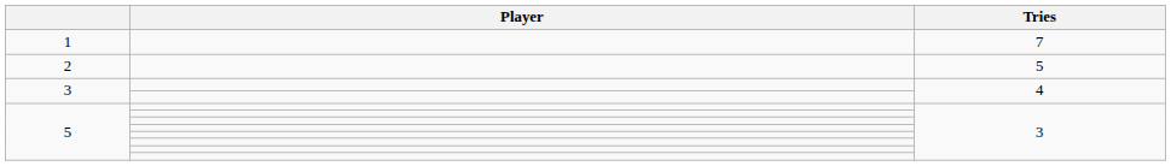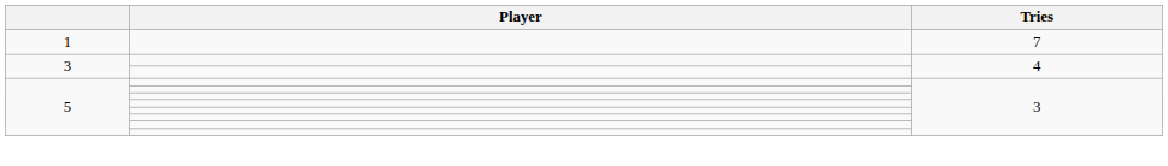 <table class="wikitable sortable plainrowheaders" style="width:95%;">
 <tr>
 <th style="width:2em;"></th>
 <th style="width:15em;">Player</th>
 <th style="width:4.5em;">Tries</th>
 </tr>
 <tr>
 <td align=center>1</td>
 <td align=left> </td>
 <td align=center>7</td>
-</tr>
-<tr>
-<td align=center>2</td>
-<td align=left> </td>
-<td align=center>5</td>
 </tr>
 <tr>
 <td align=center rowspan="2">3</td>
 <td align=left> </td>
 <td align=center rowspan="2">4</td>
 </tr>
 <tr>
 <td align=left> </td>
 </tr>
 <tr>
 <td align=center rowspan="8">5</td>
 <td align=left> </td>
 <td align=center rowspan="8">3</td>
 </tr>
 <tr>
 <td align=left> </td>
 </tr>
 <tr>
 <td align=left> </td>
 </tr>
 <tr>
 <td align=left> </td>
 </tr>
 <tr>
 <td align=left> </td>
 </tr>
 <tr>
 <td align=left> </td>
 </tr>
 <tr>
 <td align=left> </td>
 </tr>
 <tr>
 <td align=left> </td>
 </tr>
 </table>
